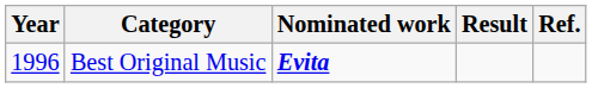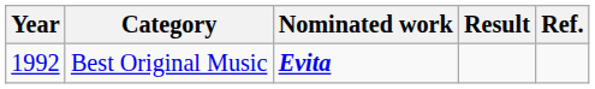 <table class=wikitable>
 <tr>
 <th>Year</th>
 <th>Category</th>
 <th>Nominated work</th>
 <th>Result</th>
 <th>Ref.</th>
 </tr>
 <tr>
-<td><a href='#'>1996</a></td>
+<td><a href='#'>1992</a></td>
 <td><a href='#'>Best Original Music</a></td>
 <td><strong><em><a href='#'>Evita</a></em></strong></td>
 <td></td>
 <td style="text-align:center;"></td>
 </tr>
 </table>
